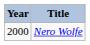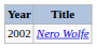 <table class="wikitable" style="font-size:95%;">
 <tr>
 <th style="background:#B0C4DE;">Year</th>
 <th style="background:#B0C4DE;">Title</th>
 </tr>
 <tr>
-<td>2000</td>
+<td>2002</td>
 <td><em><a href='#'>Nero Wolfe</a></em></td>
 </tr>
 </table>
